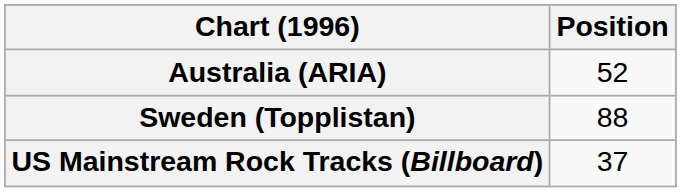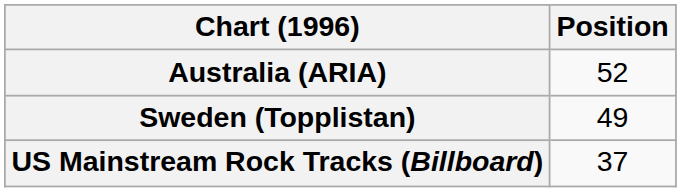 <table class="wikitable sortable plainrowheaders" style="text-align:center">
 <tr>
 <th>Chart (1996)</th>
 <th>Position</th>
 </tr>
 <tr>
 <th scope="row">Australia (ARIA)</th>
 <td>52</td>
 </tr>
 <tr>
 <th scope="row">Sweden (Topplistan)</th>
-<td>88</td>
+<td>49</td>
 </tr>
 <tr>
 <th scope="row">US Mainstream Rock Tracks (<em>Billboard</em>)</th>
 <td>37</td>
 </tr>
 </table>
